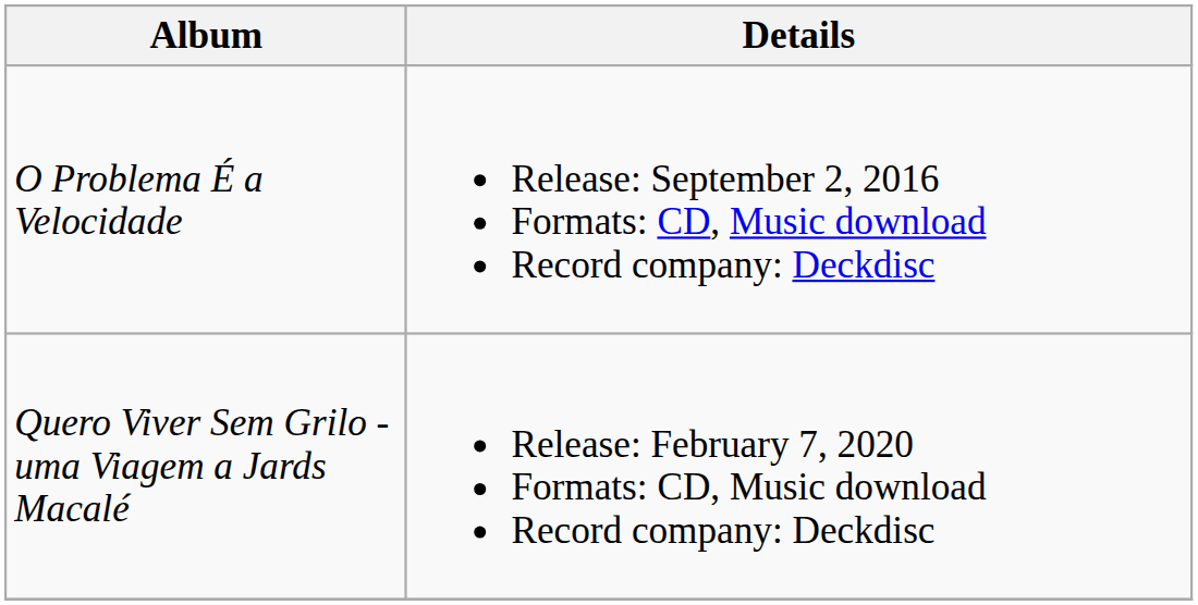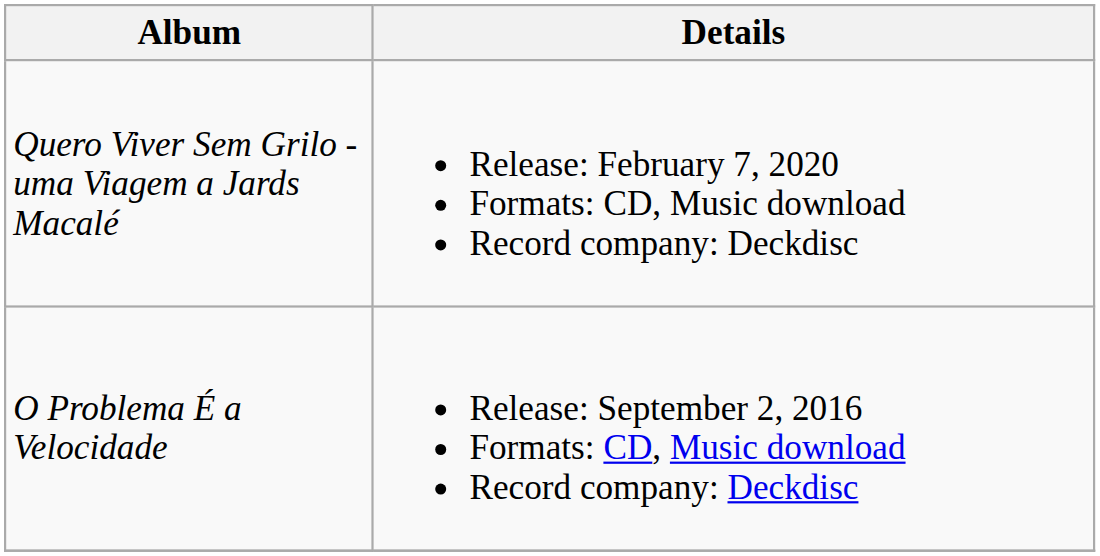 <table class="wikitable">
 <tr>
 <th style="width:10em;">Album</th>
 <th style="width:20em;">Details</th>
 </tr>
 <tr>
+<td><em>Quero Viver Sem Grilo - uma Viagem a Jards Macalé</em></td>
+<td><br><ul><li>Release: February 7, 2020</li><li>Formats: CD, Music download</li><li>Record company: Deckdisc</li></ul></td>
+</tr>
+<tr>
 <td><em>O Problema É a Velocidade</em></td>
 <td><br><ul><li>Release: September 2, 2016</li><li>Formats: <a href='#'>CD</a>, <a href='#'>Music download</a></li><li>Record company: <a href='#'>Deckdisc</a></li></ul></td>
 </tr>
 <tr>
-<td><em>Quero Viver Sem Grilo - uma Viagem a Jards Macalé</em></td>
-<td><br><ul><li>Release: February 7, 2020</li><li>Formats: CD, Music download</li><li>Record company: Deckdisc</li></ul></td>
-</tr>
-<tr>
 </tr>
 </table>
